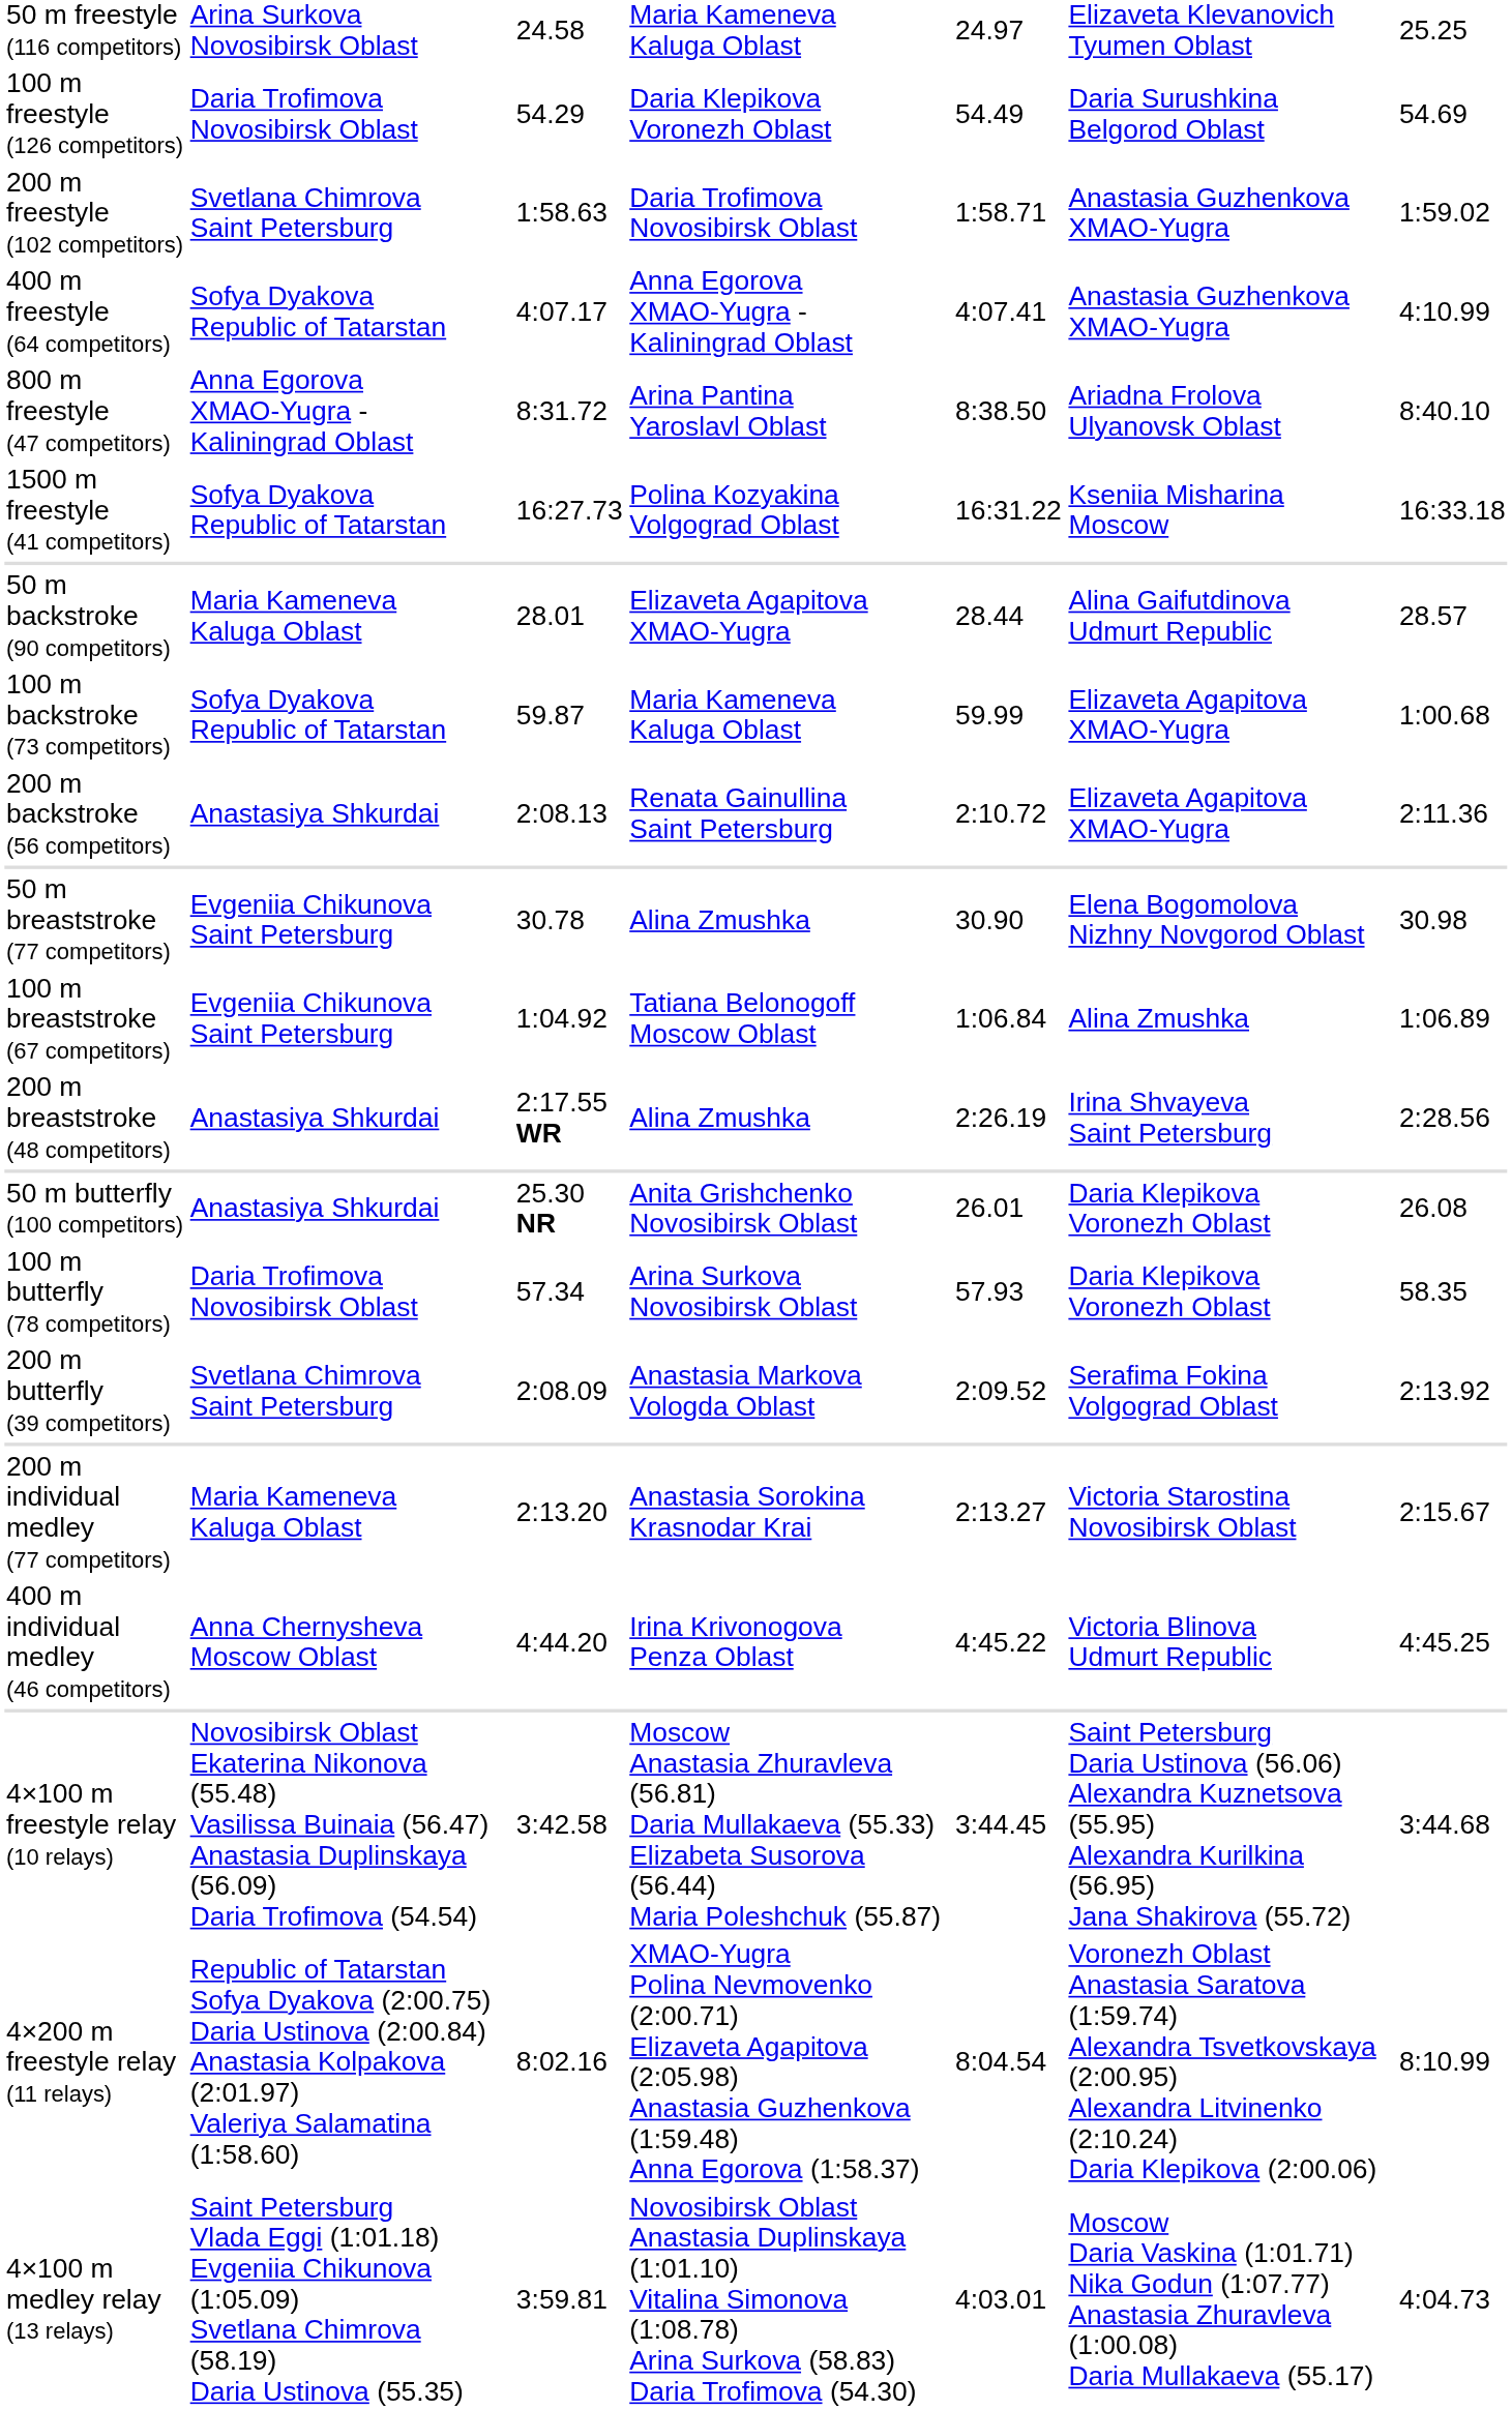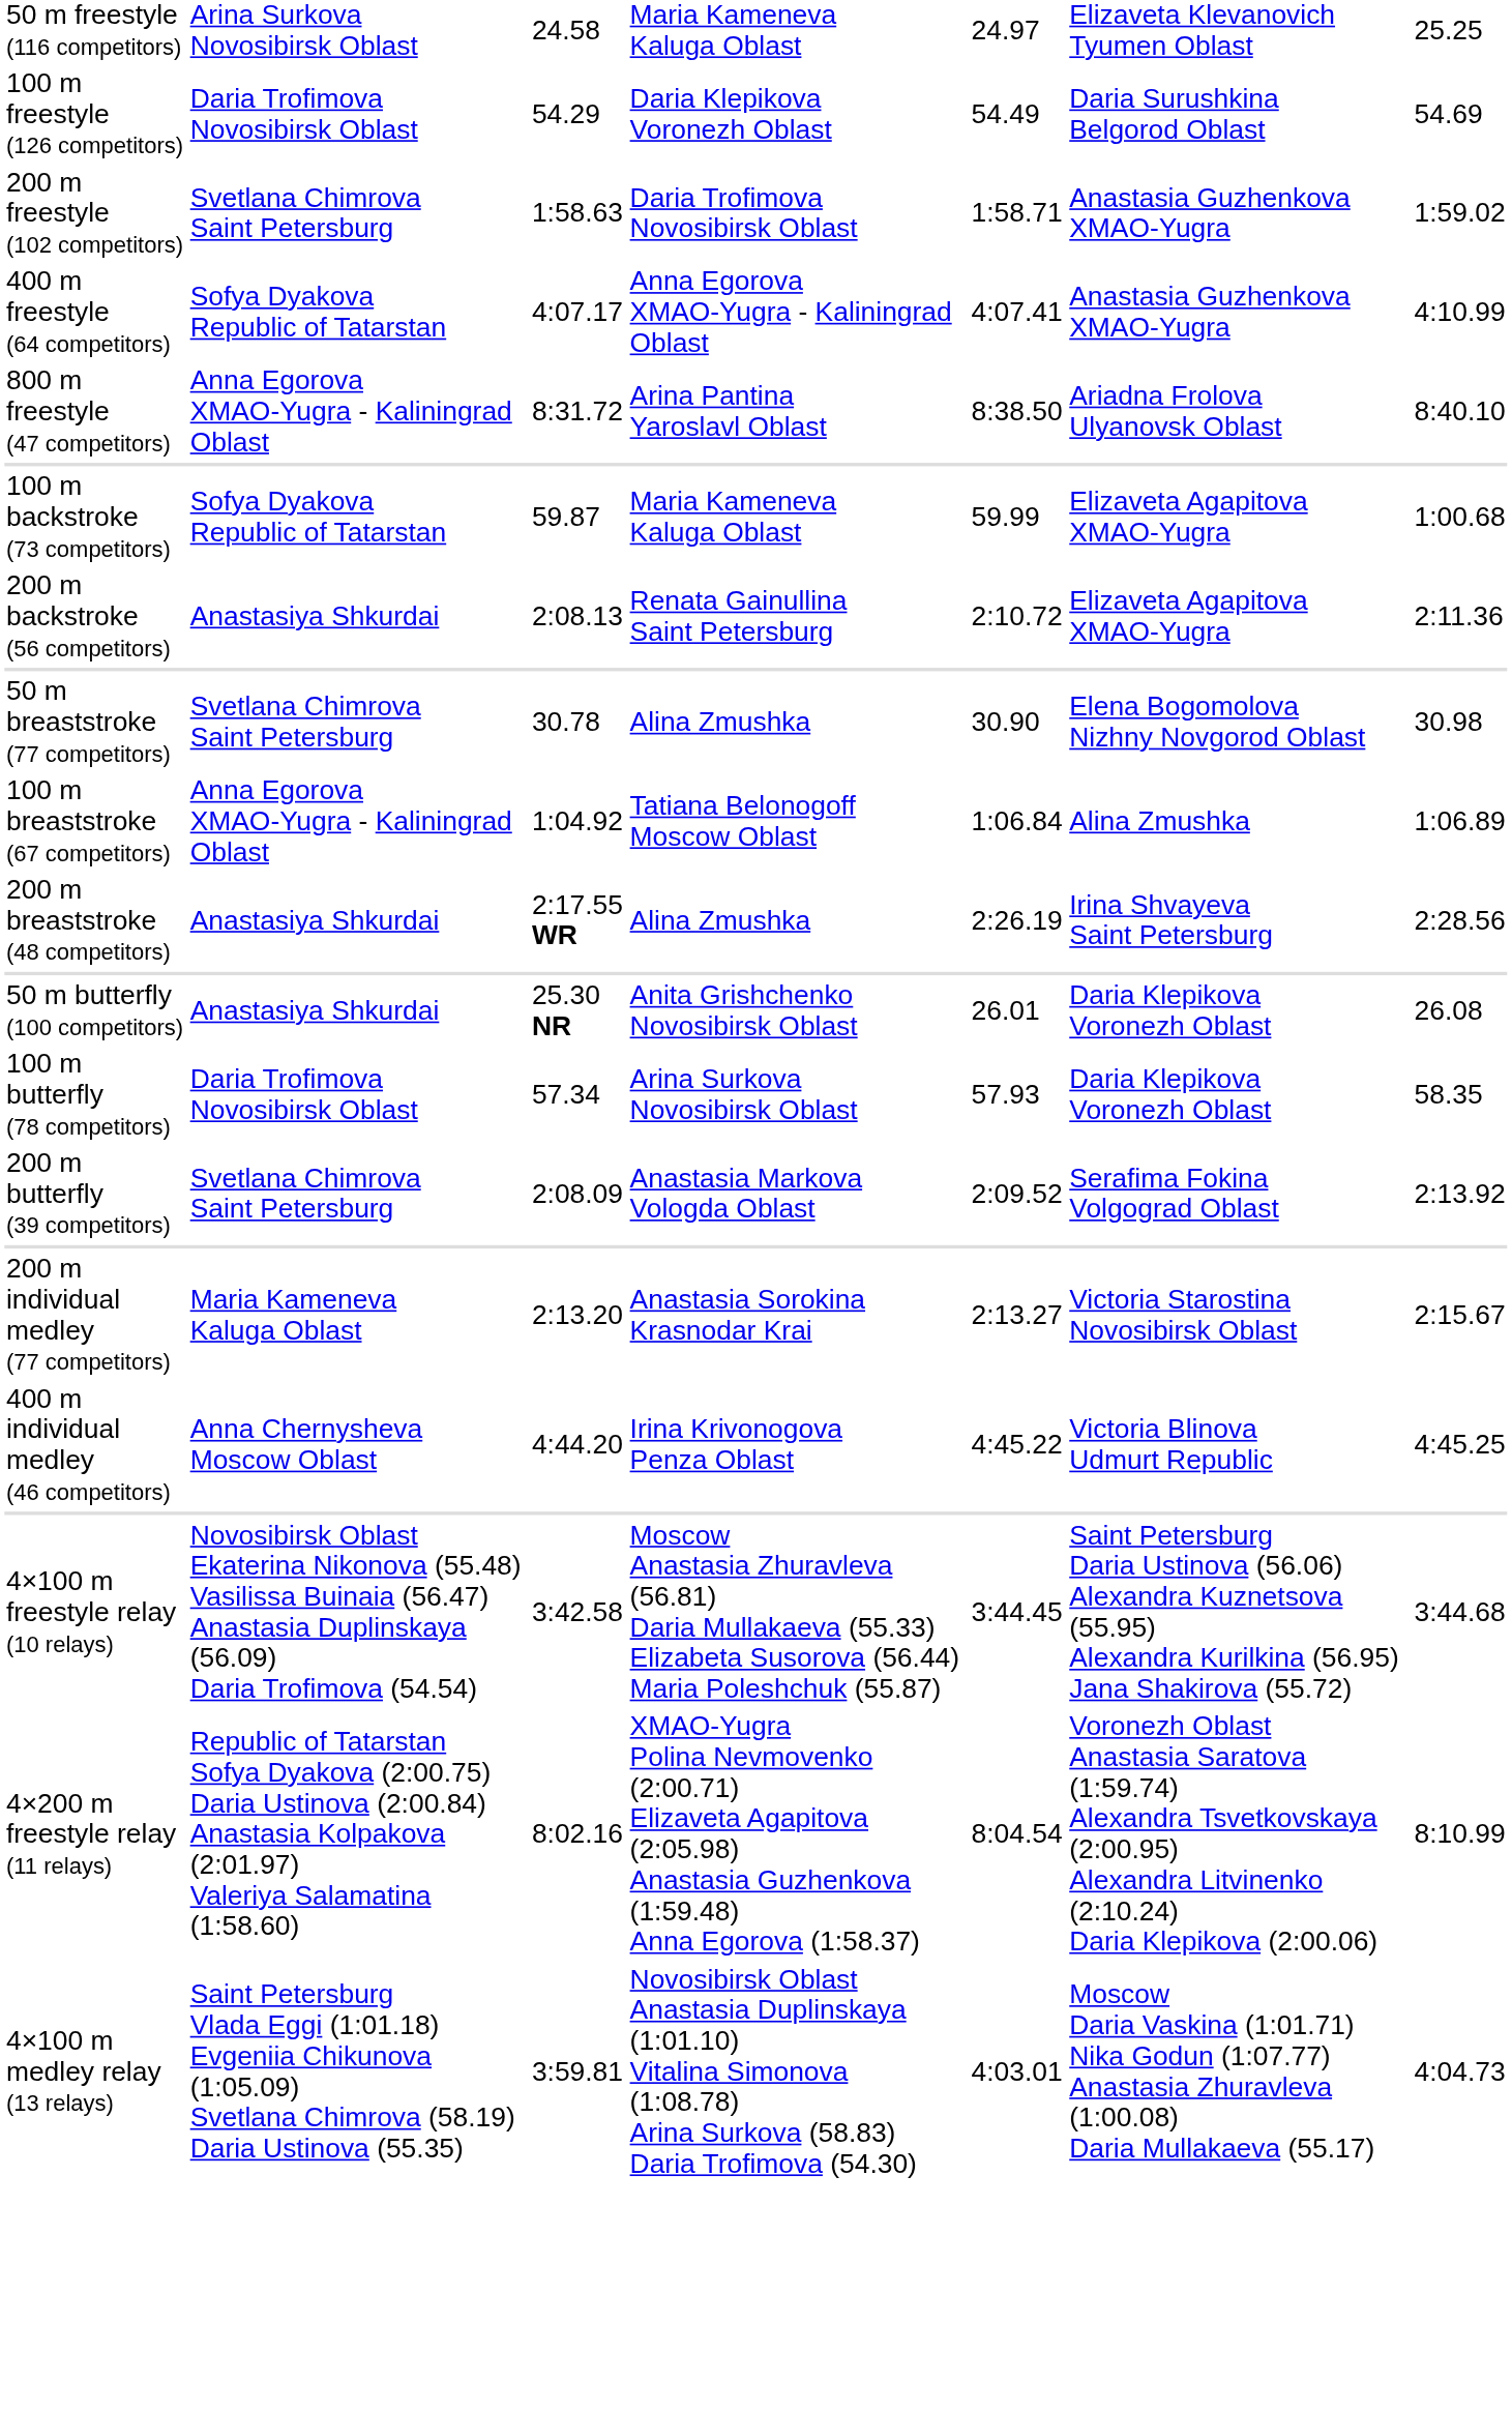 <table>
 <tr>
 <td>50 m freestyle<br><small>(116 competitors)</small></td>
 <td width=220><a href='#'>Arina Surkova</a><br><a href='#'>Novosibirsk Oblast</a></td>
 <td>24.58</td>
 <td width=220><a href='#'>Maria Kameneva</a><br><a href='#'>Kaluga Oblast</a></td>
 <td>24.97</td>
 <td width=220><a href='#'>Elizaveta Klevanovich</a><br><a href='#'>Tyumen Oblast</a></td>
 <td>25.25</td>
 </tr>
 <tr>
 <td>100 m freestyle<br><small>(126 competitors)</small></td>
 <td width=220><a href='#'>Daria Trofimova</a><br><a href='#'>Novosibirsk Oblast</a></td>
 <td>54.29</td>
 <td width=220><a href='#'>Daria Klepikova</a><br><a href='#'>Voronezh Oblast</a></td>
 <td>54.49</td>
 <td width=220><a href='#'>Daria Surushkina</a><br><a href='#'>Belgorod Oblast</a></td>
 <td>54.69</td>
 </tr>
 <tr>
 <td>200 m freestyle<br><small>(102 competitors)</small></td>
 <td width=220><a href='#'>Svetlana Chimrova</a><br><a href='#'>Saint Petersburg</a></td>
 <td>1:58.63</td>
 <td width=220><a href='#'>Daria Trofimova</a><br><a href='#'>Novosibirsk Oblast</a></td>
 <td>1:58.71</td>
 <td width=220><a href='#'>Anastasia Guzhenkova</a><br><a href='#'>XMAO-Yugra</a></td>
 <td>1:59.02</td>
 </tr>
 <tr>
 <td>400 m freestyle<br><small>(64 competitors)</small></td>
 <td width=220><a href='#'>Sofya Dyakova</a><br><a href='#'>Republic of Tatarstan</a></td>
 <td>4:07.17</td>
 <td width=220><a href='#'>Anna Egorova</a><br><a href='#'>XMAO-Yugra</a> - <a href='#'>Kaliningrad Oblast</a></td>
 <td>4:07.41</td>
 <td width=220><a href='#'>Anastasia Guzhenkova</a><br><a href='#'>XMAO-Yugra</a></td>
 <td>4:10.99</td>
 </tr>
 <tr>
 <td>800 m freestyle<br><small>(47 competitors)</small></td>
 <td width=220><a href='#'>Anna Egorova</a><br><a href='#'>XMAO-Yugra</a> - <a href='#'>Kaliningrad Oblast</a></td>
 <td>8:31.72</td>
 <td width=220><a href='#'>Arina Pantina</a><br><a href='#'>Yaroslavl Oblast</a></td>
 <td>8:38.50</td>
 <td width=220><a href='#'>Ariadna Frolova</a><br><a href='#'>Ulyanovsk Oblast</a></td>
 <td>8:40.10</td>
 </tr>
-<tr>
-<td>1500 m freestyle<br><small>(41 competitors)</small></td>
-<td width=220><a href='#'>Sofya Dyakova</a><br><a href='#'>Republic of Tatarstan</a></td>
-<td>16:27.73</td>
-<td width=220><a href='#'>Polina Kozyakina</a><br><a href='#'>Volgograd Oblast</a></td>
-<td>16:31.22</td>
-<td width=220><a href='#'>Kseniia Misharina</a><br><a href='#'>Moscow</a></td>
-<td>16:33.18</td>
-</tr>
 <tr bgcolor=#DDDDDD>
 <td colspan=7></td>
-</tr>
-<tr>
-<td>50 m backstroke<br><small>(90 competitors)</small></td>
-<td width=220><a href='#'>Maria Kameneva</a><br><a href='#'>Kaluga Oblast</a></td>
-<td>28.01</td>
-<td width=220><a href='#'>Elizaveta Agapitova</a><br><a href='#'>XMAO-Yugra</a></td>
-<td>28.44</td>
-<td width=220><a href='#'>Alina Gaifutdinova</a><br><a href='#'>Udmurt Republic</a></td>
-<td>28.57</td>
 </tr>
 <tr>
 <td>100 m backstroke<br><small>(73 competitors)</small></td>
 <td width=220><a href='#'>Sofya Dyakova</a><br><a href='#'>Republic of Tatarstan</a></td>
 <td>59.87</td>
 <td width=220><a href='#'>Maria Kameneva</a><br><a href='#'>Kaluga Oblast</a></td>
 <td>59.99</td>
 <td width=220><a href='#'>Elizaveta Agapitova</a><br><a href='#'>XMAO-Yugra</a></td>
 <td>1:00.68</td>
 </tr>
 <tr>
 <td>200 m backstroke<br><small>(56 competitors)</small></td>
 <td width=220><a href='#'>Anastasiya Shkurdai</a><br></td>
 <td>2:08.13</td>
 <td width=220><a href='#'>Renata Gainullina</a><br><a href='#'>Saint Petersburg</a></td>
 <td>2:10.72</td>
 <td width=220><a href='#'>Elizaveta Agapitova</a><br><a href='#'>XMAO-Yugra</a></td>
 <td>2:11.36</td>
 </tr>
 <tr bgcolor=#DDDDDD>
 <td colspan=7></td>
 </tr>
 <tr>
 <td>50 m breaststroke<br><small>(77 competitors)</small></td>
-<td width=220><a href='#'>Evgeniia Chikunova</a><br><a href='#'>Saint Petersburg</a></td>
+<td width=220><a href='#'>Svetlana Chimrova</a><br><a href='#'>Saint Petersburg</a></td>
 <td>30.78</td>
 <td width=220><a href='#'>Alina Zmushka</a><br></td>
 <td>30.90</td>
 <td width=220><a href='#'>Elena Bogomolova</a><br><a href='#'>Nizhny Novgorod Oblast</a></td>
 <td>30.98</td>
 </tr>
 <tr>
 <td>100 m breaststroke<br><small>(67 competitors)</small></td>
-<td width=220><a href='#'>Evgeniia Chikunova</a><br><a href='#'>Saint Petersburg</a></td>
+<td width=220><a href='#'>Anna Egorova</a><br><a href='#'>XMAO-Yugra</a> - <a href='#'>Kaliningrad Oblast</a></td>
 <td>1:04.92</td>
 <td width=220><a href='#'>Tatiana Belonogoff</a><br><a href='#'>Moscow Oblast</a></td>
 <td>1:06.84</td>
 <td width=220><a href='#'>Alina Zmushka</a><br></td>
 <td>1:06.89</td>
 </tr>
 <tr>
 <td>200 m breaststroke<br><small>(48 competitors)</small></td>
 <td width=220><a href='#'>Anastasiya Shkurdai</a><br></td>
 <td>2:17.55<br><strong>WR</strong></td>
 <td width=220><a href='#'>Alina Zmushka</a><br></td>
 <td>2:26.19</td>
 <td width=220><a href='#'>Irina Shvayeva</a><br><a href='#'>Saint Petersburg</a></td>
 <td>2:28.56</td>
 </tr>
 <tr bgcolor=#DDDDDD>
 <td colspan=7></td>
 </tr>
 <tr>
 <td>50 m butterfly<br><small>(100 competitors)</small></td>
 <td width=220><a href='#'>Anastasiya Shkurdai</a><br></td>
 <td>25.30<br><strong>NR</strong></td>
 <td width=220><a href='#'>Anita Grishchenko</a><br><a href='#'>Novosibirsk Oblast</a></td>
 <td>26.01</td>
 <td width=220><a href='#'>Daria Klepikova</a><br><a href='#'>Voronezh Oblast</a></td>
 <td>26.08</td>
 </tr>
 <tr>
 <td>100 m butterfly<br><small>(78 competitors)</small></td>
 <td width=220><a href='#'>Daria Trofimova</a><br><a href='#'>Novosibirsk Oblast</a></td>
 <td>57.34</td>
 <td width=220><a href='#'>Arina Surkova</a><br><a href='#'>Novosibirsk Oblast</a></td>
 <td>57.93</td>
 <td width=220><a href='#'>Daria Klepikova</a><br><a href='#'>Voronezh Oblast</a></td>
 <td>58.35</td>
 </tr>
 <tr>
 <td>200 m butterfly<br><small>(39 competitors)</small></td>
 <td width=220><a href='#'>Svetlana Chimrova</a><br><a href='#'>Saint Petersburg</a></td>
 <td>2:08.09</td>
 <td width=220><a href='#'>Anastasia Markova</a><br><a href='#'>Vologda Oblast</a></td>
 <td>2:09.52</td>
 <td width=220><a href='#'>Serafima Fokina</a><br><a href='#'>Volgograd Oblast</a></td>
 <td>2:13.92</td>
 </tr>
 <tr bgcolor=#DDDDDD>
 <td colspan=7></td>
 </tr>
 <tr>
 <td>200 m<br>individual medley<br><small>(77 competitors)</small></td>
 <td width=220><a href='#'>Maria Kameneva</a><br><a href='#'>Kaluga Oblast</a></td>
 <td>2:13.20</td>
 <td width=220><a href='#'>Anastasia Sorokina</a><br><a href='#'>Krasnodar Krai</a></td>
 <td>2:13.27</td>
 <td width=220><a href='#'>Victoria Starostina</a><br><a href='#'>Novosibirsk Oblast</a></td>
 <td>2:15.67</td>
 </tr>
 <tr>
 <td>400 m<br>individual medley<br><small>(46 competitors)</small></td>
 <td width=220><a href='#'>Anna Chernysheva</a><br><a href='#'>Moscow Oblast</a></td>
 <td>4:44.20</td>
 <td width=220><a href='#'>Irina Krivonogova</a><br><a href='#'>Penza Oblast</a></td>
 <td>4:45.22</td>
 <td width=220><a href='#'>Victoria Blinova</a><br><a href='#'>Udmurt Republic</a></td>
 <td>4:45.25</td>
 </tr>
 <tr bgcolor=#DDDDDD>
 <td colspan=7></td>
 </tr>
 <tr>
 <td>4×100 m<br>freestyle relay<br><small>(10 relays)</small></td>
 <td width=220><a href='#'>Novosibirsk Oblast</a><br><a href='#'>Ekaterina Nikonova</a> (55.48)<br><a href='#'>Vasilissa Buinaia</a> (56.47)<br><a href='#'>Anastasia Duplinskaya</a> (56.09)<br><a href='#'>Daria Trofimova</a> (54.54)</td>
 <td>3:42.58</td>
 <td width=220><a href='#'>Moscow</a><br><a href='#'>Anastasia Zhuravleva</a> (56.81)<br><a href='#'>Daria Mullakaeva</a> (55.33)<br><a href='#'>Elizabeta Susorova</a> (56.44)<br><a href='#'>Maria Poleshchuk</a> (55.87)</td>
 <td>3:44.45</td>
 <td width=220><a href='#'>Saint Petersburg</a><br><a href='#'>Daria Ustinova</a> (56.06)<br><a href='#'>Alexandra Kuznetsova</a> (55.95)<br><a href='#'>Alexandra Kurilkina</a> (56.95)<br><a href='#'>Jana Shakirova</a> (55.72)</td>
 <td>3:44.68</td>
 </tr>
 <tr>
 <td>4×200 m<br>freestyle relay<br><small>(11 relays)</small></td>
 <td width=220><a href='#'>Republic of Tatarstan</a><br><a href='#'>Sofya Dyakova</a> (2:00.75)<br><a href='#'>Daria Ustinova</a> (2:00.84)<br><a href='#'>Anastasia Kolpakova</a> (2:01.97)<br><a href='#'>Valeriya Salamatina</a> (1:58.60)</td>
 <td>8:02.16</td>
 <td width=220><a href='#'>XMAO-Yugra</a><br><a href='#'>Polina Nevmovenko</a> (2:00.71)<br><a href='#'>Elizaveta Agapitova</a> (2:05.98)<br><a href='#'>Anastasia Guzhenkova</a> (1:59.48)<br><a href='#'>Anna Egorova</a> (1:58.37)</td>
 <td>8:04.54</td>
 <td width=220><a href='#'>Voronezh Oblast</a><br><a href='#'>Anastasia Saratova</a> (1:59.74)<br><a href='#'>Alexandra Tsvetkovskaya</a> (2:00.95)<br><a href='#'>Alexandra Litvinenko</a> (2:10.24)<br><a href='#'>Daria Klepikova</a> (2:00.06)</td>
 <td>8:10.99</td>
 </tr>
 <tr>
 <td>4×100 m<br>medley relay<br><small>(13 relays)</small></td>
 <td width=220><a href='#'>Saint Petersburg</a><br><a href='#'>Vlada Eggi</a> (1:01.18)<br><a href='#'>Evgeniia Chikunova</a> (1:05.09)<br><a href='#'>Svetlana Chimrova</a> (58.19)<br><a href='#'>Daria Ustinova</a> (55.35)</td>
 <td>3:59.81</td>
 <td width=220><a href='#'>Novosibirsk Oblast</a><br><a href='#'>Anastasia Duplinskaya</a> (1:01.10)<br><a href='#'>Vitalina Simonova</a> (1:08.78)<br><a href='#'>Arina Surkova</a> (58.83)<br><a href='#'>Daria Trofimova</a> (54.30)</td>
 <td>4:03.01</td>
 <td width=220><a href='#'>Moscow</a><br><a href='#'>Daria Vaskina</a> (1:01.71)<br><a href='#'>Nika Godun</a> (1:07.77)<br><a href='#'>Anastasia Zhuravleva</a> (1:00.08)<br><a href='#'>Daria Mullakaeva</a> (55.17)</td>
 <td>4:04.73</td>
 </tr>
 </table>
